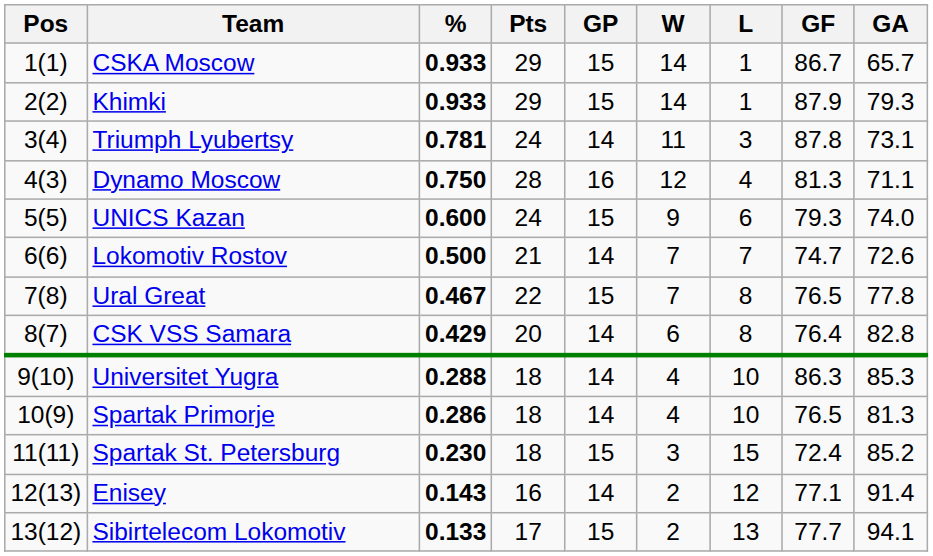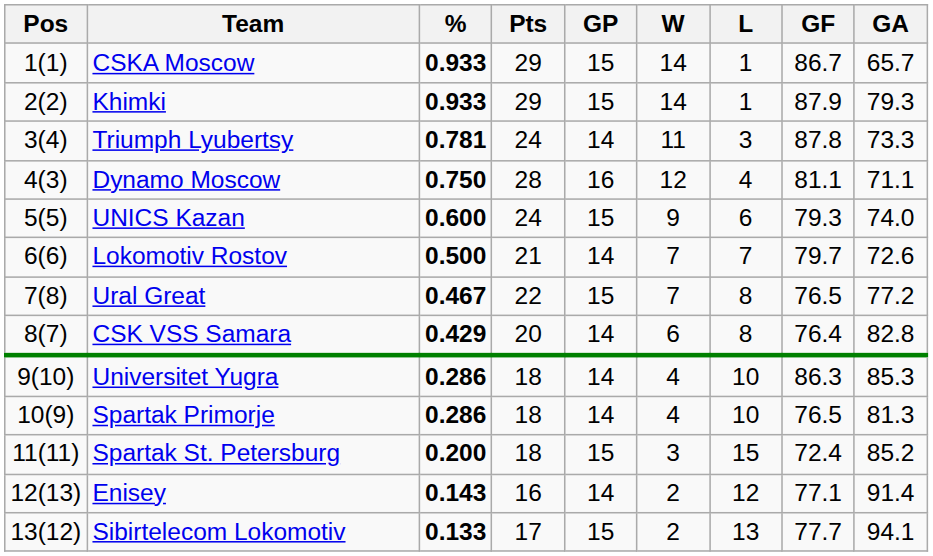 <table class="wikitable sortable" style="text-align: center;">
 <tr>
 <th width=20>Pos</th>
 <th width=210>Team</th>
 <th width=40>%</th>
 <th width=40><strong>Pts</strong></th>
 <th width=40>GP</th>
 <th width=40>W</th>
 <th width=40>L</th>
 <th width=40>GF</th>
 <th width=40>GA</th>
 </tr>
 <tr>
 <td>1(1)</td>
 <td align="left"><a href='#'>CSKA Moscow</a></td>
 <td><strong>0.933</strong></td>
 <td>29</td>
 <td>15</td>
 <td>14</td>
 <td>1</td>
 <td>86.7</td>
 <td>65.7</td>
 </tr>
 <tr>
 <td>2(2)</td>
 <td align="left"><a href='#'>Khimki</a></td>
 <td><strong>0.933</strong></td>
 <td>29</td>
 <td>15</td>
 <td>14</td>
 <td>1</td>
 <td>87.9</td>
 <td>79.3</td>
 </tr>
 <tr>
 <td>3(4)</td>
 <td align="left"><a href='#'>Triumph Lyubertsy</a></td>
 <td><strong>0.781</strong></td>
 <td>24</td>
 <td>14</td>
 <td>11</td>
 <td>3</td>
 <td>87.8</td>
-<td>73.1</td>
+<td>73.3</td>
 </tr>
 <tr>
 <td>4(3)</td>
 <td align="left"><a href='#'>Dynamo Moscow</a></td>
 <td><strong>0.750</strong></td>
 <td>28</td>
 <td>16</td>
 <td>12</td>
 <td>4</td>
-<td>81.3</td>
+<td>81.1</td>
 <td>71.1</td>
 </tr>
 <tr>
 <td>5(5)</td>
 <td align="left"><a href='#'>UNICS Kazan</a></td>
 <td><strong>0.600</strong></td>
 <td>24</td>
 <td>15</td>
 <td>9</td>
 <td>6</td>
 <td>79.3</td>
 <td>74.0</td>
 </tr>
 <tr>
 <td>6(6)</td>
 <td align="left"><a href='#'>Lokomotiv Rostov</a></td>
 <td><strong>0.500</strong></td>
 <td>21</td>
 <td>14</td>
 <td>7</td>
 <td>7</td>
-<td>74.7</td>
+<td>79.7</td>
 <td>72.6</td>
 </tr>
 <tr>
 <td>7(8)</td>
 <td align="left"><a href='#'>Ural Great</a></td>
 <td><strong> 0.467</strong></td>
 <td>22</td>
 <td>15</td>
 <td>7</td>
 <td>8</td>
 <td>76.5</td>
-<td>77.8</td>
+<td>77.2</td>
 </tr>
 <tr>
 <td>8(7)</td>
 <td align="left"><a href='#'>CSK VSS Samara</a></td>
 <td><strong>0.429</strong></td>
 <td>20</td>
 <td>14</td>
 <td>6</td>
 <td>8</td>
 <td>76.4</td>
 <td>82.8</td>
 </tr>
 <tr style = "border-top:3px solid green;">
 <td>9(10)</td>
 <td align="left"><a href='#'>Universitet Yugra</a></td>
-<td><strong> 0.288</strong></td>
+<td><strong> 0.286</strong></td>
 <td>18</td>
 <td>14</td>
 <td>4</td>
 <td>10</td>
 <td>86.3</td>
 <td>85.3</td>
 </tr>
 <tr>
 <td>10(9)</td>
 <td align="left"><a href='#'>Spartak Primorje</a></td>
 <td><strong>0.286</strong></td>
 <td>18</td>
 <td>14</td>
 <td>4</td>
 <td>10</td>
 <td>76.5</td>
 <td>81.3</td>
 </tr>
 <tr>
 <td>11(11)</td>
 <td align="left"><a href='#'>Spartak St. Petersburg</a></td>
-<td><strong>0.230</strong></td>
+<td><strong>0.200</strong></td>
 <td>18</td>
 <td>15</td>
 <td>3</td>
 <td>15</td>
 <td>72.4</td>
 <td>85.2</td>
 </tr>
 <tr>
 <td>12(13)</td>
 <td align="left"><a href='#'>Enisey</a></td>
 <td><strong>0.143</strong></td>
 <td>16</td>
 <td>14</td>
 <td>2</td>
 <td>12</td>
 <td>77.1</td>
 <td>91.4</td>
 </tr>
 <tr>
 <td>13(12)</td>
 <td align="left"><a href='#'>Sibirtelecom Lokomotiv</a></td>
 <td><strong>0.133</strong></td>
 <td>17</td>
 <td>15</td>
 <td>2</td>
 <td>13</td>
 <td>77.7</td>
 <td>94.1</td>
 </tr>
 </table>
